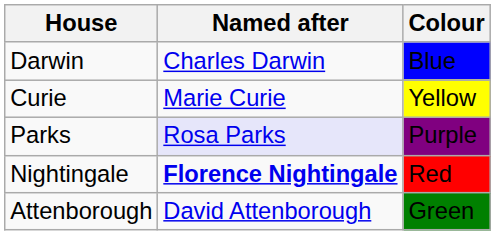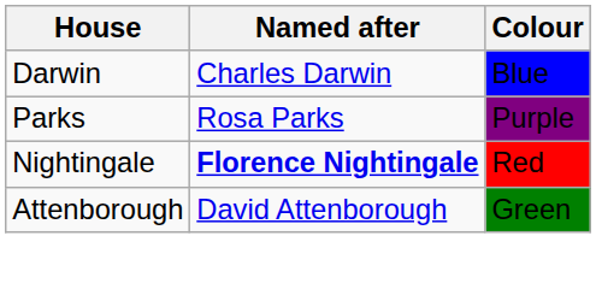 <table class="wikitable">
 <tr>
 <th>House</th>
 <th>Named after</th>
 <th>Colour</th>
 </tr>
 <tr>
 <td>Darwin</td>
 <td><a href='#'>Charles Darwin</a></td>
 <td bgcolor="blue"><span> Blue </span></td>
 </tr>
 <tr>
-<td>Curie</td>
-<td><a href='#'>Marie Curie</a></td>
-<td bgcolor="yellow"><span> Yellow </span></td>
-</tr>
-<tr>
 <td>Parks</td>
-<td style="background: lavender;"><a href='#'>Rosa Parks</a></td>
+<td><a href='#'>Rosa Parks</a></td>
 <td bgcolor="purple"><span> Purple </span></td>
 </tr>
 <tr>
 <td>Nightingale</td>
 <td><strong><a href='#'>Florence Nightingale</a></strong></td>
 <td bgcolor="red"><span> Red </span></td>
 </tr>
 <tr>
 <td>Attenborough</td>
 <td><a href='#'>David Attenborough</a></td>
 <td bgcolor="green"><span> Green </span></td>
 </tr>
 </table>
